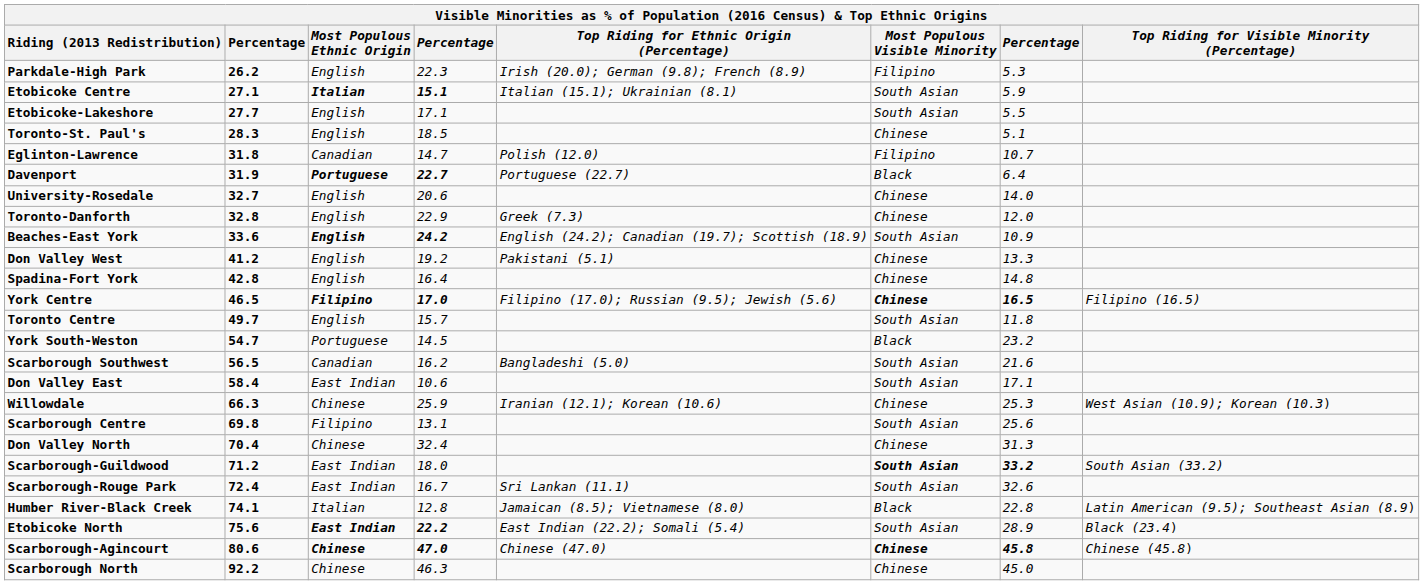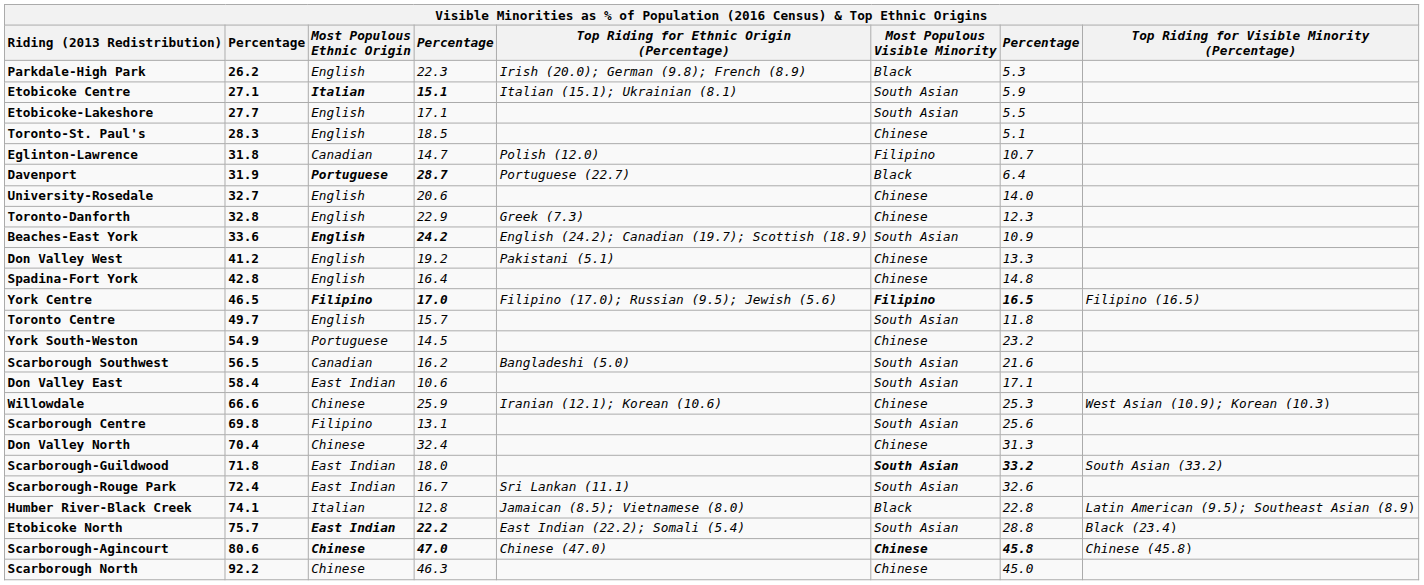 <table class="wikitable sortable">
 <tr>
 <th colspan="10">Visible Minorities as % of Population (2016 Census) & Top Ethnic Origins</th>
 </tr>
 <tr>
 <th>Riding (2013 Redistribution)</th>
 <th>Percentage</th>
 <th><em>Most Populous</em><br><em>Ethnic Origin</em></th>
 <th><em>Percentage</em></th>
 <th><em>Top Riding for</em> <em>Ethnic Origin</em><br><em>(Percentage)</em></th>
 <th><em>Most Populous</em><br><em>Visible Minority</em></th>
 <th><em>Percentage</em></th>
 <th><em>Top Riding for</em> <em>Visible Minority</em><br><em>(Percentage)</em></th>
 </tr>
 <tr>
 <td><strong>Parkdale-High Park</strong></td>
 <td><strong>26.2</strong></td>
 <td><em>English</em></td>
 <td><em>22.3</em></td>
 <td><em>Irish (20.0); German (9.8); French (8.9)</em></td>
-<td><em>Filipino</em></td>
+<td><em>Black</em></td>
 <td><em>5.3</em></td>
 <td></td>
 </tr>
 <tr>
 <td><strong>Etobicoke Centre</strong></td>
 <td><strong>27.1</strong></td>
 <td><strong><em>Italian</em></strong></td>
 <td><strong><em>15.1</em></strong></td>
 <td><em>Italian (15.1); Ukrainian (8.1)</em></td>
 <td><em>South Asian</em></td>
 <td><em>5.9</em></td>
 <td></td>
 </tr>
 <tr>
 <td><strong>Etobicoke-Lakeshore</strong></td>
 <td><strong>27.7</strong></td>
 <td><em>English</em></td>
 <td><em>17.1</em></td>
 <td></td>
 <td><em>South Asian</em></td>
 <td><em>5.5</em></td>
 <td></td>
 </tr>
 <tr>
 <td><strong>Toronto-St. Paul's</strong></td>
 <td><strong>28.3</strong></td>
 <td><em>English</em></td>
 <td><em>18.5</em></td>
 <td></td>
 <td><em>Chinese</em></td>
 <td><em>5.1</em></td>
 <td></td>
 </tr>
 <tr>
 <td><strong>Eglinton-Lawrence</strong></td>
 <td><strong>31.8</strong></td>
 <td><em>Canadian</em></td>
 <td><em>14.7</em></td>
 <td><em>Polish (12.0)</em></td>
 <td><em>Filipino</em></td>
 <td><em>10.7</em></td>
 <td></td>
 </tr>
 <tr>
 <td><strong>Davenport</strong></td>
 <td><strong>31.9</strong></td>
 <td><strong><em>Portuguese</em></strong></td>
-<td><strong><em>22.7</em></strong></td>
+<td><strong><em>28.7</em></strong></td>
 <td><em>Portuguese (22.7)</em></td>
 <td><em>Black</em></td>
 <td><em>6.4</em></td>
 <td></td>
 </tr>
 <tr>
 <td><strong>University-Rosedale</strong></td>
 <td><strong>32.7</strong></td>
 <td><em>English</em></td>
 <td><em>20.6</em></td>
 <td></td>
 <td><em>Chinese</em></td>
 <td><em>14.0</em></td>
 <td></td>
 </tr>
 <tr>
 <td><strong>Toronto-Danforth</strong></td>
 <td><strong>32.8</strong></td>
 <td><em>English</em></td>
 <td><em>22.9</em></td>
 <td><em>Greek (7.3)</em></td>
 <td><em>Chinese</em></td>
-<td><em>12.0</em></td>
+<td><em>12.3</em></td>
 <td></td>
 </tr>
 <tr>
 <td><strong>Beaches-East York</strong></td>
 <td><strong>33.6</strong></td>
 <td><strong><em>English</em></strong></td>
 <td><strong><em>24.2</em></strong></td>
 <td><em>English (24.2); Canadian (19.7); Scottish (18.9)</em></td>
 <td><em>South Asian</em></td>
 <td><em>10.9</em></td>
 <td></td>
 </tr>
 <tr>
 <td><strong>Don Valley West</strong></td>
 <td><strong>41.2</strong></td>
 <td><em>English</em></td>
 <td><em>19.2</em></td>
 <td><em>Pakistani (5.1)</em></td>
 <td><em>Chinese</em></td>
 <td><em>13.3</em></td>
 <td></td>
 </tr>
 <tr>
 <td><strong>Spadina-Fort York</strong></td>
 <td><strong>42.8</strong></td>
 <td><em>English</em></td>
 <td><em>16.4</em></td>
 <td></td>
 <td><em>Chinese</em></td>
 <td><em>14.8</em></td>
 <td></td>
 </tr>
 <tr>
 <td><strong>York Centre</strong></td>
 <td><strong>46.5</strong></td>
 <td><strong><em>Filipino</em></strong></td>
 <td><strong><em>17.0</em></strong></td>
 <td><em>Filipino (17.0); Russian (9.5); Jewish (5.6)</em></td>
-<td><strong><em>Chinese</em></strong></td>
+<td><strong><em>Filipino</em></strong></td>
 <td><strong><em>16.5</em></strong></td>
 <td><em>Filipino (16.5)</em></td>
 </tr>
 <tr>
 <td><strong>Toronto Centre</strong></td>
 <td><strong>49.7</strong></td>
 <td><em>English</em></td>
 <td><em>15.7</em></td>
 <td></td>
 <td><em>South Asian</em></td>
 <td><em>11.8</em></td>
 <td></td>
 </tr>
 <tr>
 <td><strong>York South-Weston</strong></td>
-<td><strong>54.7</strong></td>
+<td><strong>54.9</strong></td>
 <td><em>Portuguese</em></td>
 <td><em>14.5</em></td>
 <td></td>
-<td><em>Black</em></td>
+<td><em>Chinese</em></td>
 <td><em>23.2</em></td>
 <td></td>
 </tr>
 <tr>
 <td><strong>Scarborough Southwest</strong></td>
 <td><strong>56.5</strong></td>
 <td><em>Canadian</em></td>
 <td><em>16.2</em></td>
 <td><em>Bangladeshi (5.0)</em></td>
 <td><em>South Asian</em></td>
 <td><em>21.6</em></td>
 <td></td>
 </tr>
 <tr>
 <td><strong>Don Valley East</strong></td>
 <td><strong>58.4</strong></td>
 <td><em>East Indian</em></td>
 <td><em>10.6</em></td>
 <td></td>
 <td><em>South Asian</em></td>
 <td><em>17.1</em></td>
 <td></td>
 </tr>
 <tr>
 <td><strong>Willowdale</strong></td>
-<td><strong>66.3</strong></td>
+<td><strong>66.6</strong></td>
 <td><em>Chinese</em></td>
 <td><em>25.9</em></td>
 <td><em>Iranian (12.1); Korean (10.6)</em></td>
 <td><em>Chinese</em></td>
 <td><em>25.3</em></td>
 <td><em>West Asian (10.9); Korean (10.3</em>)</td>
 </tr>
 <tr>
 <td><strong>Scarborough Centre</strong></td>
 <td><strong>69.8</strong></td>
 <td><em>Filipino</em></td>
 <td><em>13.1</em></td>
 <td></td>
 <td><em>South Asian</em></td>
 <td><em>25.6</em></td>
 <td></td>
 </tr>
 <tr>
 <td><strong>Don Valley North</strong></td>
 <td><strong>70.4</strong></td>
 <td><em>Chinese</em></td>
 <td><em>32.4</em></td>
 <td></td>
 <td><em>Chinese</em></td>
 <td><em>31.3</em></td>
 <td></td>
 </tr>
 <tr>
 <td><strong>Scarborough-Guildwood</strong></td>
-<td><strong>71.2</strong></td>
+<td><strong>71.8</strong></td>
 <td><em>East Indian</em></td>
 <td><em>18.0</em></td>
 <td></td>
 <td><strong><em>South Asian</em></strong></td>
 <td><strong><em>33.2</em></strong></td>
 <td><em>South Asian (33.2)</em></td>
 </tr>
 <tr>
 <td><strong>Scarborough-Rouge Park</strong></td>
 <td><strong>72.4</strong></td>
 <td><em>East Indian</em></td>
 <td><em>16.7</em></td>
 <td><em>Sri Lankan (11.1)</em></td>
 <td><em>South Asian</em></td>
 <td><em>32.6</em></td>
 <td></td>
 </tr>
 <tr>
 <td><strong>Humber River-Black Creek</strong></td>
 <td><strong>74.1</strong></td>
 <td><em>Italian</em></td>
 <td><em>12.8</em></td>
 <td><em>Jamaican (8.5); Vietnamese (8.0)</em></td>
 <td><em>Black</em></td>
 <td><em>22.8</em></td>
 <td><em>Latin American (9.5); Southeast Asian (8.9</em>)</td>
 </tr>
 <tr>
 <td><strong>Etobicoke North</strong></td>
-<td><strong>75.6</strong></td>
+<td><strong>75.7</strong></td>
 <td><strong><em>East Indian</em></strong></td>
 <td><strong><em>22.2</em></strong></td>
 <td><em>East Indian (22.2); Somali (5.4)</em></td>
 <td><em>South Asian</em></td>
-<td><em>28.9</em></td>
+<td><em>28.8</em></td>
 <td><em>Black (23.4</em>)</td>
 </tr>
 <tr>
 <td><strong>Scarborough-Agincourt</strong></td>
 <td><strong>80.6</strong></td>
 <td><strong><em>Chinese</em></strong></td>
 <td><strong><em>47.0</em></strong></td>
 <td><em>Chinese (47.0)</em></td>
 <td><strong><em>Chinese</em></strong></td>
 <td><strong><em>45.8</em></strong></td>
 <td><em>Chinese (45.8</em>)</td>
 </tr>
 <tr>
 <td><strong>Scarborough North</strong></td>
 <td><strong>92.2</strong></td>
 <td><em>Chinese</em></td>
 <td><em>46.3</em></td>
 <td></td>
 <td><em>Chinese</em></td>
 <td><em>45.0</em></td>
 <td></td>
 </tr>
 </table>
